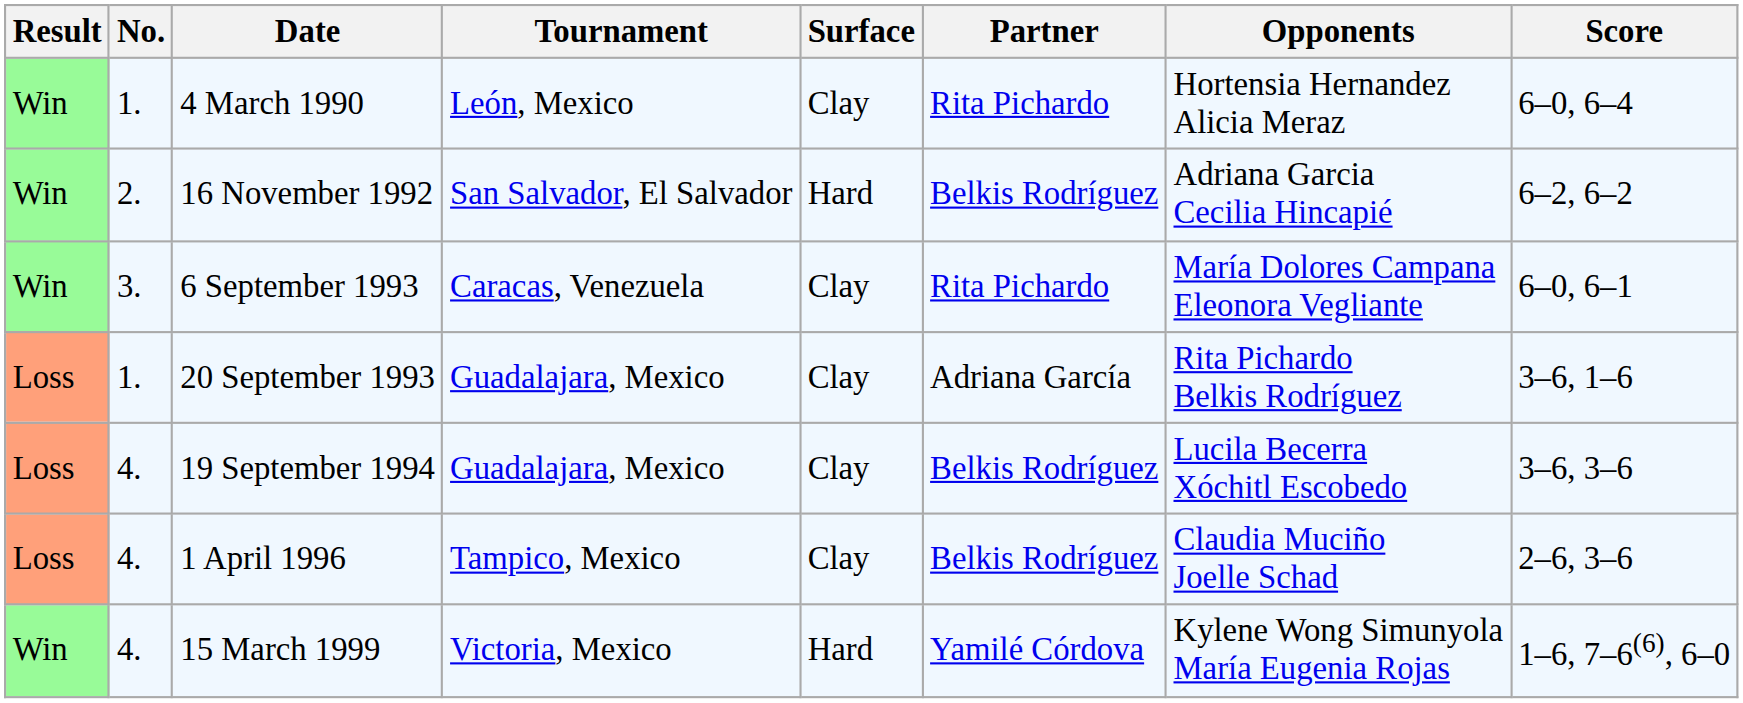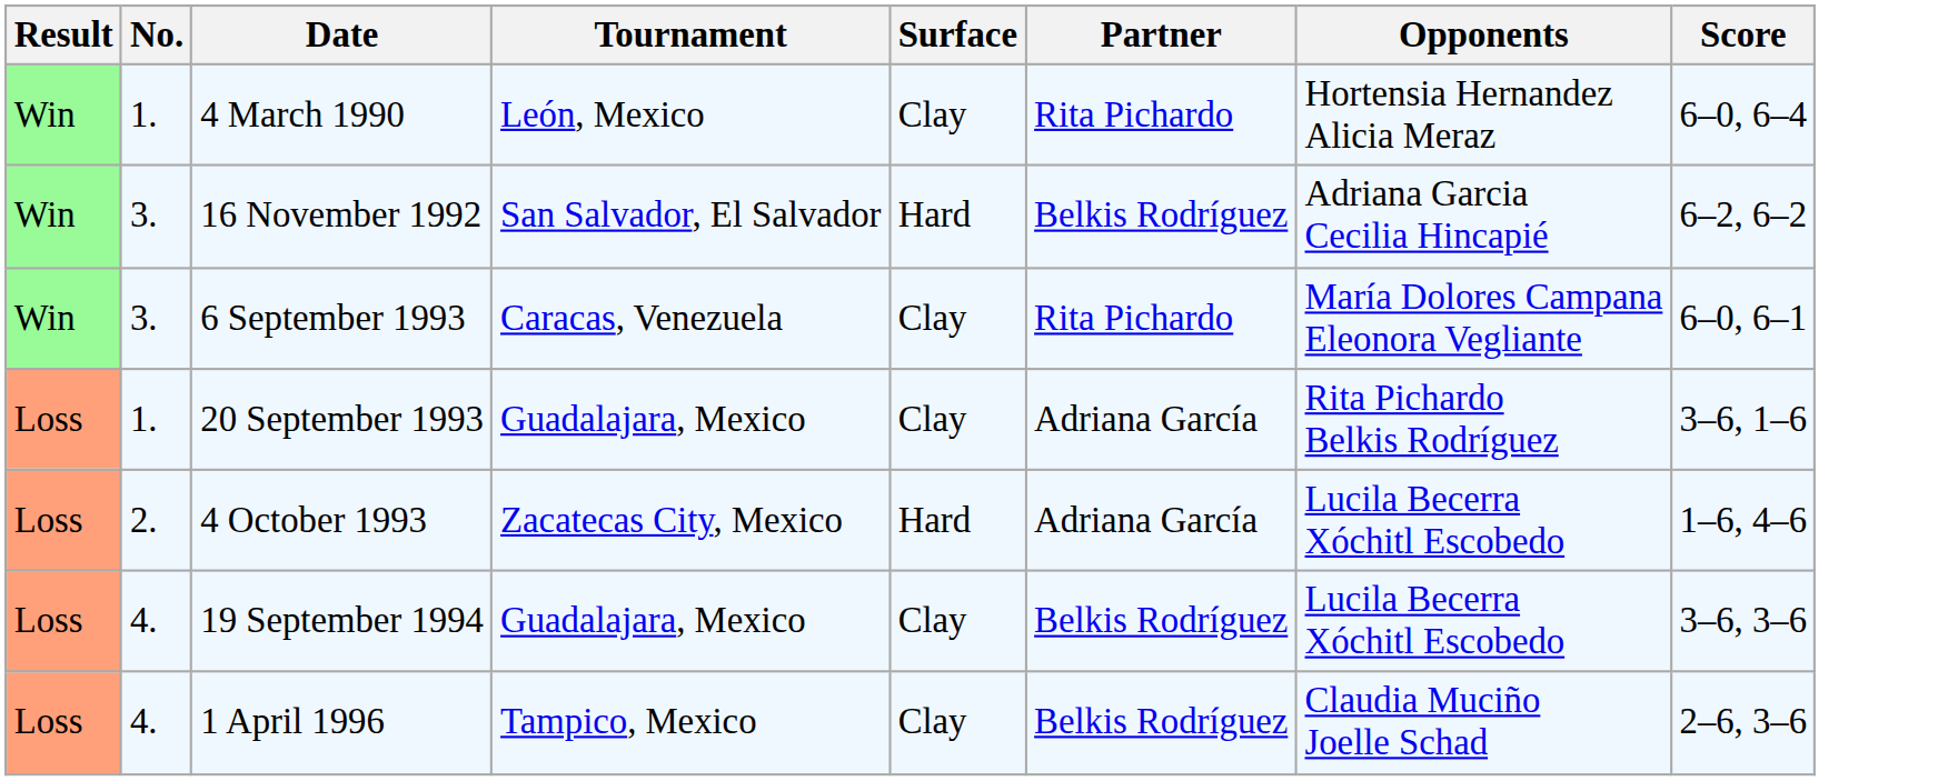 <table class="sortable wikitable" style=font-size:97%>
 <tr>
 <th>Result</th>
 <th>No.</th>
 <th>Date</th>
 <th>Tournament</th>
 <th>Surface</th>
 <th>Partner</th>
 <th>Opponents</th>
 <th>Score</th>
 </tr>
 <tr style="background:#f0f8ff;">
 <td style="background:#98fb98;">Win</td>
 <td>1.</td>
 <td>4 March 1990</td>
 <td><a href='#'>León</a>, Mexico</td>
 <td>Clay</td>
 <td> <a href='#'>Rita Pichardo</a></td>
 <td> Hortensia Hernandez <br>  Alicia Meraz</td>
 <td>6–0, 6–4</td>
 </tr>
 <tr style="background:#f0f8ff;">
 <td style="background:#98fb98;">Win</td>
-<td>2.</td>
+<td>3.</td>
 <td>16 November 1992</td>
 <td><a href='#'>San Salvador</a>, El Salvador</td>
 <td>Hard</td>
 <td> <a href='#'>Belkis Rodríguez</a></td>
 <td> Adriana Garcia <br>  <a href='#'>Cecilia Hincapié</a></td>
 <td>6–2, 6–2</td>
 </tr>
 <tr style="background:#f0f8ff;">
 <td style="background:#98fb98;">Win</td>
 <td>3.</td>
 <td>6 September 1993</td>
 <td><a href='#'>Caracas</a>, Venezuela</td>
 <td>Clay</td>
 <td> <a href='#'>Rita Pichardo</a></td>
 <td> <a href='#'>María Dolores Campana</a> <br>  <a href='#'>Eleonora Vegliante</a></td>
 <td>6–0, 6–1</td>
 </tr>
 <tr style="background:#f0f8ff;">
 <td style="background:#ffa07a;">Loss</td>
 <td>1.</td>
 <td>20 September 1993</td>
 <td><a href='#'>Guadalajara</a>, Mexico</td>
 <td>Clay</td>
 <td> Adriana García</td>
 <td> <a href='#'>Rita Pichardo</a> <br>  <a href='#'>Belkis Rodríguez</a></td>
 <td>3–6, 1–6</td>
 </tr>
 <tr style="background:#f0f8ff;">
 <td style="background:#ffa07a;">Loss</td>
+<td>2.</td>
+<td>4 October 1993</td>
+<td><a href='#'>Zacatecas City</a>, Mexico</td>
+<td>Hard</td>
+<td> Adriana García</td>
+<td> <a href='#'>Lucila Becerra</a> <br>  <a href='#'>Xóchitl Escobedo</a></td>
+<td>1–6, 4–6</td>
+</tr>
+<tr style="background:#f0f8ff;">
+<td style="background:#ffa07a;">Loss</td>
 <td>4.</td>
 <td>19 September 1994</td>
 <td><a href='#'>Guadalajara</a>, Mexico</td>
 <td>Clay</td>
 <td> <a href='#'>Belkis Rodríguez</a></td>
 <td> <a href='#'>Lucila Becerra</a> <br>  <a href='#'>Xóchitl Escobedo</a></td>
 <td>3–6, 3–6</td>
 </tr>
 <tr style="background:#f0f8ff;">
 <td style="background:#ffa07a;">Loss</td>
 <td>4.</td>
 <td>1 April 1996</td>
 <td><a href='#'>Tampico</a>, Mexico</td>
 <td>Clay</td>
 <td> <a href='#'>Belkis Rodríguez</a></td>
 <td> <a href='#'>Claudia Muciño</a> <br>  <a href='#'>Joelle Schad</a></td>
 <td>2–6, 3–6</td>
 </tr>
-<tr style="background:#f0f8ff;">
-<td style="background:#98fb98;">Win</td>
-<td>4.</td>
-<td>15 March 1999</td>
-<td><a href='#'>Victoria</a>, Mexico</td>
-<td>Hard</td>
-<td> <a href='#'>Yamilé Córdova</a></td>
-<td> Kylene Wong Simunyola <br>  <a href='#'>María Eugenia Rojas</a></td>
-<td>1–6, 7–6<sup>(6)</sup>, 6–0</td>
-</tr>
 </table>
